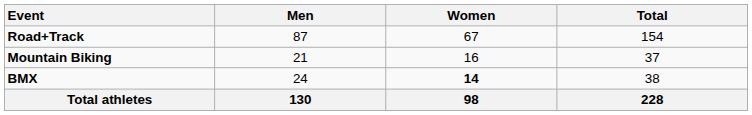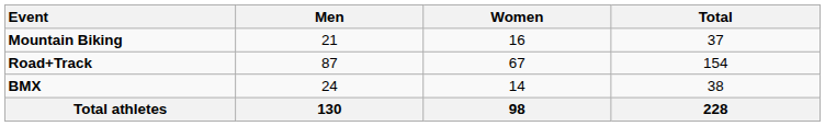 <table class="wikitable collapsible sortable"  style="width:800px; text-align:center; font-size:90%;">
 <tr>
 <th style="text-align:left; width:100px;">Event</th>
 <th width=80>Men</th>
 <th width=80>Women</th>
 <th width=90>Total</th>
 </tr>
 <tr>
+<td align=left><strong>Mountain Biking</strong></td>
+<td>21</td>
+<td>16</td>
+<td>37</td>
+</tr>
+<tr>
 <td align=left><strong>Road+Track</strong></td>
 <td>87</td>
 <td>67</td>
 <td>154</td>
 </tr>
 <tr>
-<td align=left><strong>Mountain Biking</strong></td>
-<td>21</td>
-<td>16</td>
-<td>37</td>
-</tr>
-<tr>
 <td align=left><strong>BMX</strong></td>
 <td>24</td>
-<td><strong>14</strong></td>
+<td>14</td>
 <td>38</td>
 </tr>
 <tr class="sortbottom">
 <th>Total athletes</th>
 <th>130</th>
 <th>98</th>
 <th>228</th>
 </tr>
 </table>
